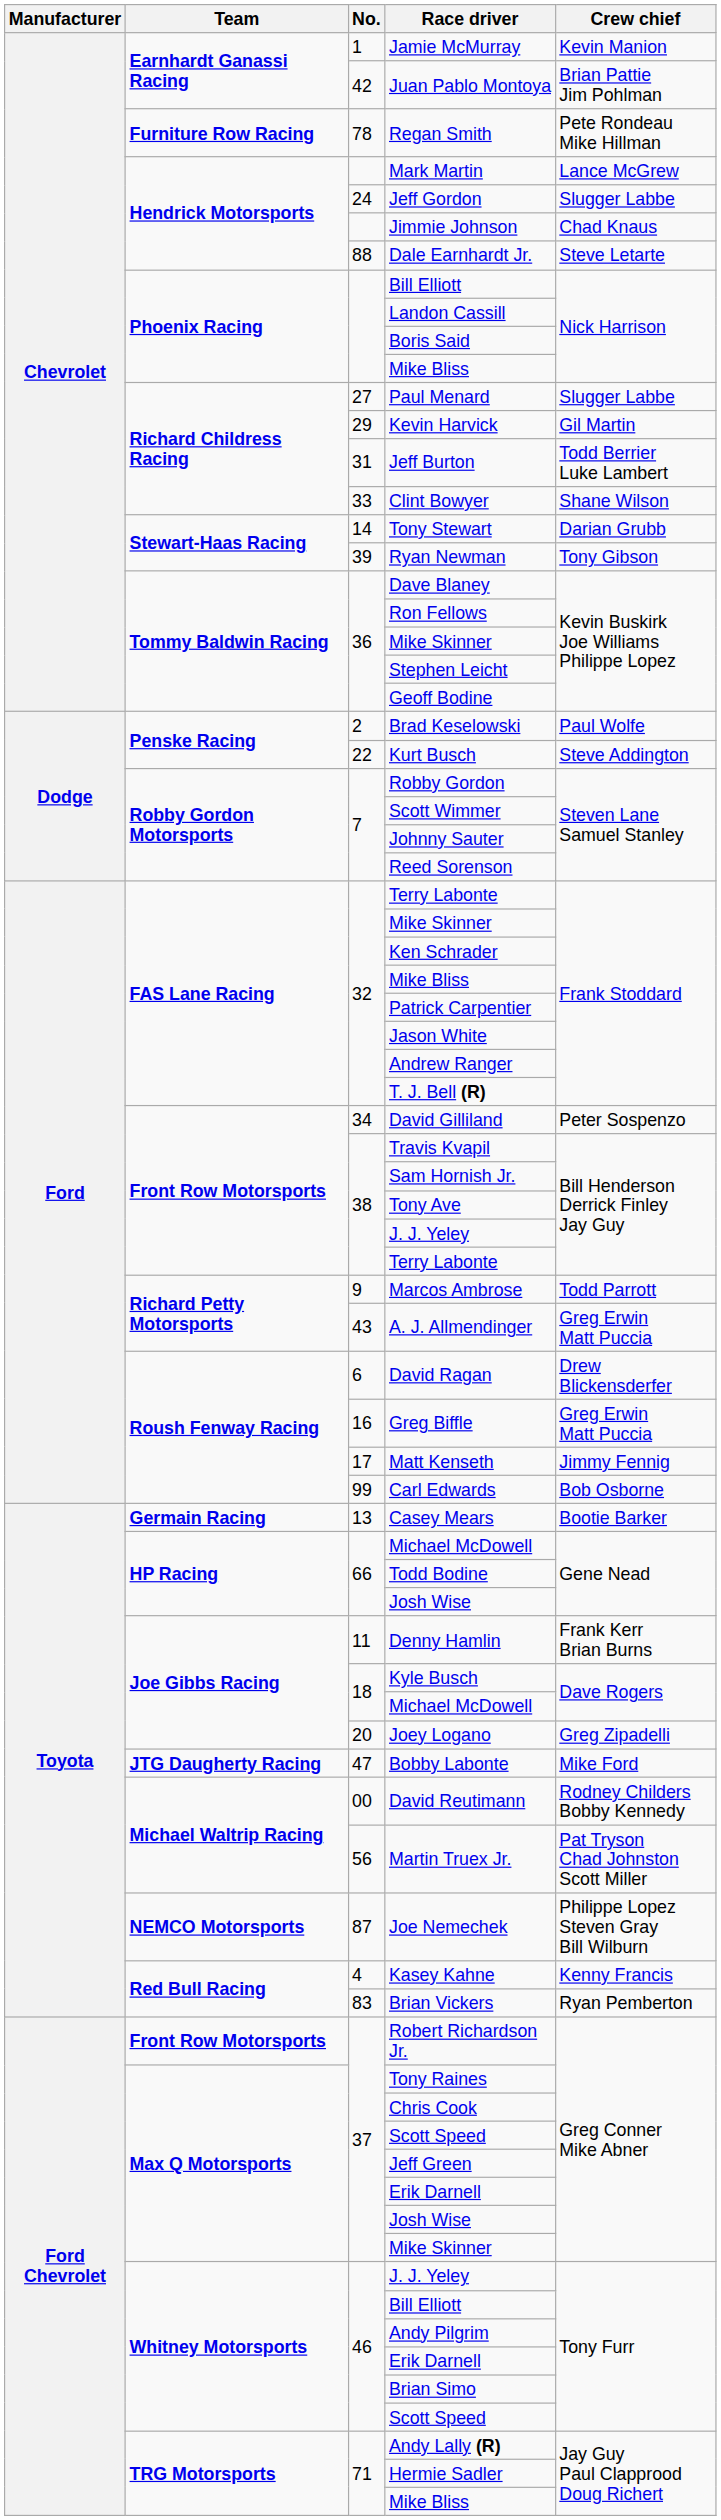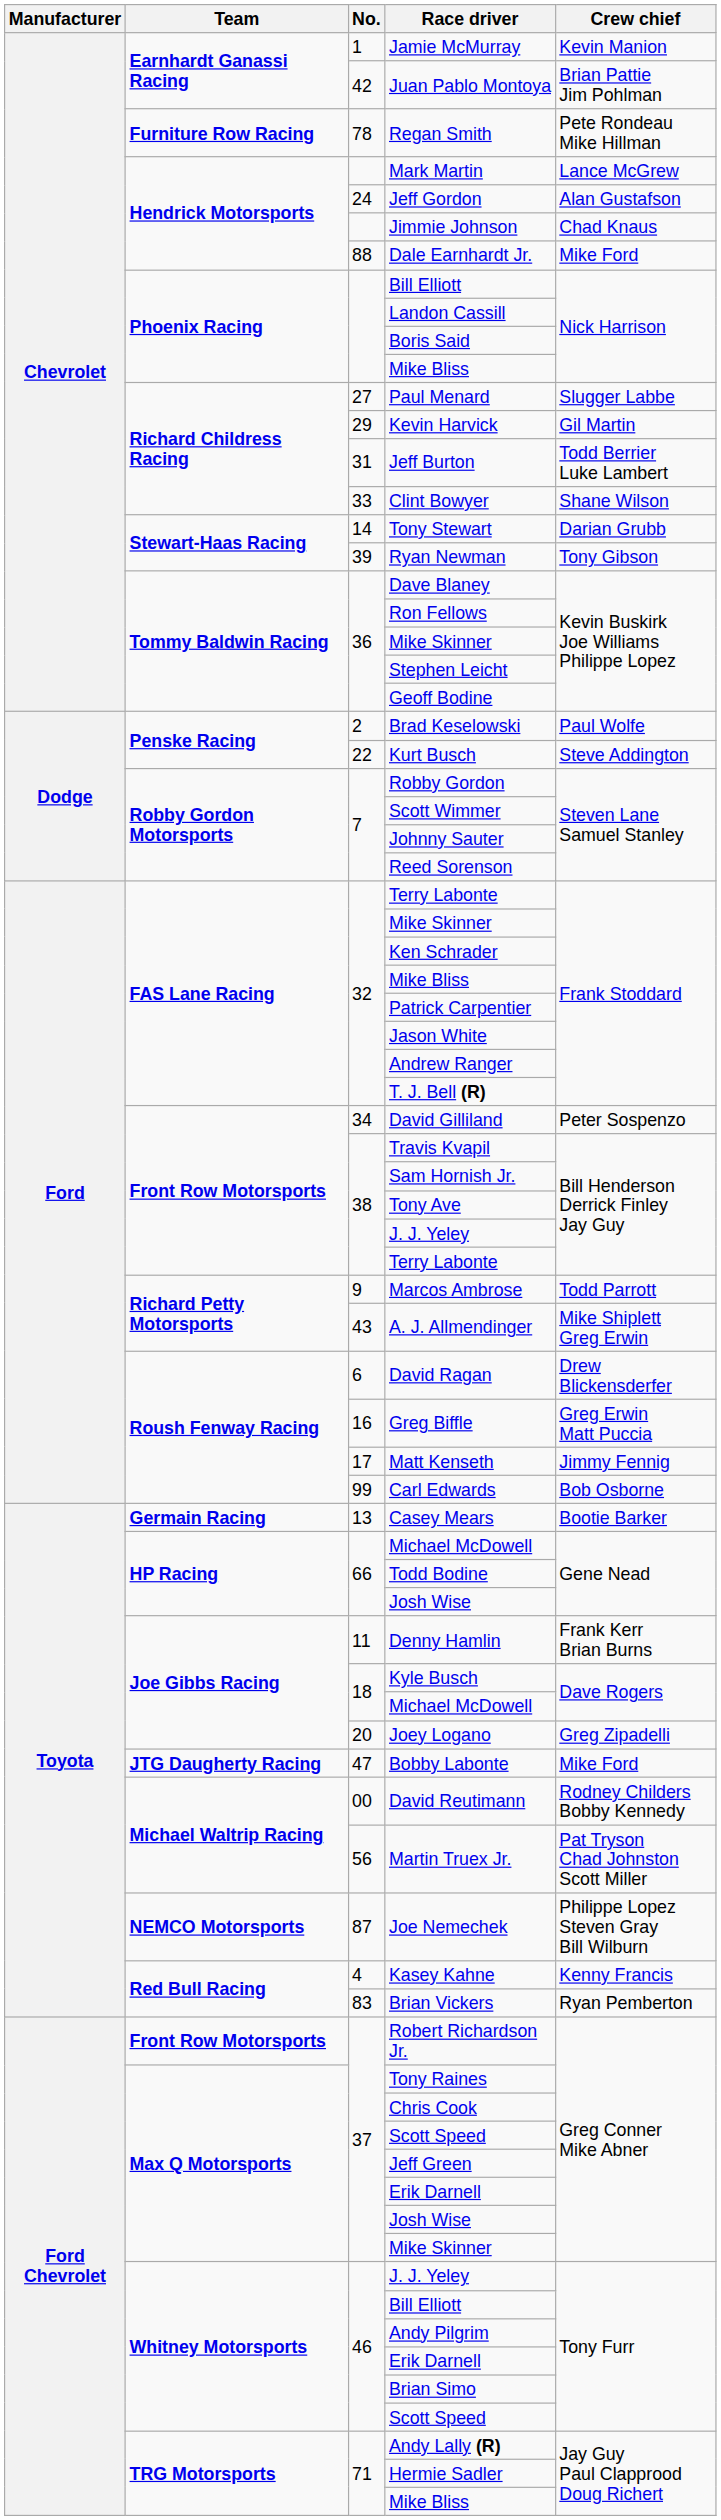 <table class="wikitable sortable" style="font-size: 95%;">
 <tr>
 <th>Manufacturer</th>
 <th>Team</th>
 <th>No.</th>
 <th>Race driver</th>
 <th>Crew chief</th>
 </tr>
 <tr>
 <th rowspan=22><a href='#'>Chevrolet</a></th>
 <td rowspan=2><strong><a href='#'>Earnhardt Ganassi Racing</a></strong></td>
 <td>1</td>
 <td><a href='#'>Jamie McMurray</a></td>
 <td><a href='#'>Kevin Manion</a></td>
 </tr>
 <tr>
 <td>42</td>
 <td><a href='#'>Juan Pablo Montoya</a></td>
 <td><a href='#'>Brian Pattie</a> <small></small><br>Jim Pohlman <small></small></td>
 </tr>
 <tr>
 <td><strong><a href='#'>Furniture Row Racing</a></strong></td>
 <td>78</td>
 <td><a href='#'>Regan Smith</a></td>
 <td>Pete Rondeau <small></small><br>Mike Hillman <small></small></td>
 </tr>
 <tr>
 <td rowspan=4><strong><a href='#'>Hendrick Motorsports</a></strong></td>
 <td></td>
 <td><a href='#'>Mark Martin</a></td>
 <td><a href='#'>Lance McGrew</a></td>
 </tr>
 <tr>
 <td>24</td>
 <td><a href='#'>Jeff Gordon</a></td>
-<td><a href='#'>Slugger Labbe</a></td>
+<td><a href='#'>Alan Gustafson</a></td>
 </tr>
 <tr>
 <td></td>
 <td><a href='#'>Jimmie Johnson</a></td>
 <td><a href='#'>Chad Knaus</a></td>
 </tr>
 <tr>
 <td>88</td>
 <td><a href='#'>Dale Earnhardt Jr.</a></td>
-<td><a href='#'>Steve Letarte</a></td>
+<td><a href='#'>Mike Ford</a></td>
 </tr>
 <tr>
 <td rowspan=4><strong><a href='#'>Phoenix Racing</a></strong></td>
 <td rowspan=4></td>
 <td><a href='#'>Bill Elliott</a> <small></small></td>
 <td rowspan=4><a href='#'>Nick Harrison</a></td>
 </tr>
 <tr>
 <td><a href='#'>Landon Cassill</a> <small></small></td>
 </tr>
 <tr>
 <td><a href='#'>Boris Said</a> <small></small></td>
 </tr>
 <tr>
 <td><a href='#'>Mike Bliss</a> <small></small></td>
 </tr>
 <tr>
 <td rowspan=4><strong><a href='#'>Richard Childress Racing</a></strong></td>
 <td>27</td>
 <td><a href='#'>Paul Menard</a></td>
 <td><a href='#'>Slugger Labbe</a></td>
 </tr>
 <tr>
 <td>29</td>
 <td><a href='#'>Kevin Harvick</a></td>
 <td><a href='#'>Gil Martin</a></td>
 </tr>
 <tr>
 <td>31</td>
 <td><a href='#'>Jeff Burton</a></td>
 <td><a href='#'>Todd Berrier</a> <small></small><br>Luke Lambert <small></small></td>
 </tr>
 <tr>
 <td>33</td>
 <td><a href='#'>Clint Bowyer</a></td>
 <td><a href='#'>Shane Wilson</a></td>
 </tr>
 <tr>
 <td rowspan=2><strong><a href='#'>Stewart-Haas Racing</a></strong></td>
 <td>14</td>
 <td><a href='#'>Tony Stewart</a></td>
 <td><a href='#'>Darian Grubb</a></td>
 </tr>
 <tr>
 <td>39</td>
 <td><a href='#'>Ryan Newman</a></td>
 <td><a href='#'>Tony Gibson</a></td>
 </tr>
 <tr>
 <td rowspan=5><strong><a href='#'>Tommy Baldwin Racing</a></strong></td>
 <td rowspan=5>36</td>
 <td><a href='#'>Dave Blaney</a> <small></small></td>
 <td rowspan=5>Kevin Buskirk <small></small><br>Joe Williams <small></small><br>Philippe Lopez <small></small></td>
 </tr>
 <tr>
 <td><a href='#'>Ron Fellows</a> <small></small></td>
 </tr>
 <tr>
 <td><a href='#'>Mike Skinner</a> <small></small></td>
 </tr>
 <tr>
 <td><a href='#'>Stephen Leicht</a> <small></small></td>
 </tr>
 <tr>
 <td><a href='#'>Geoff Bodine</a> <small></small></td>
 </tr>
 <tr>
 <th rowspan=6><a href='#'>Dodge</a></th>
 <td rowspan=2><strong><a href='#'>Penske Racing</a></strong></td>
 <td>2</td>
 <td><a href='#'>Brad Keselowski</a></td>
 <td><a href='#'>Paul Wolfe</a></td>
 </tr>
 <tr>
 <td>22</td>
 <td><a href='#'>Kurt Busch</a></td>
 <td><a href='#'>Steve Addington</a></td>
 </tr>
 <tr>
 <td rowspan=4><strong><a href='#'>Robby Gordon Motorsports</a></strong></td>
 <td rowspan=4>7</td>
 <td><a href='#'>Robby Gordon</a> <small> </small></td>
 <td rowspan=4><a href='#'>Steven Lane</a> <small></small><br>Samuel Stanley <small></small></td>
 </tr>
 <tr>
 <td><a href='#'>Scott Wimmer</a> <small></small></td>
 </tr>
 <tr>
 <td><a href='#'>Johnny Sauter</a> <small></small></td>
 </tr>
 <tr>
 <td><a href='#'>Reed Sorenson</a> <small> </small></td>
 </tr>
 <tr>
 <th rowspan=20><a href='#'>Ford</a></th>
 <td rowspan=8><strong><a href='#'>FAS Lane Racing</a></strong></td>
 <td rowspan=8>32</td>
 <td><a href='#'>Terry Labonte</a> <small></small></td>
 <td rowspan=8><a href='#'>Frank Stoddard</a></td>
 </tr>
 <tr>
 <td><a href='#'>Mike Skinner</a> <small></small></td>
 </tr>
 <tr>
 <td><a href='#'>Ken Schrader</a> <small></small></td>
 </tr>
 <tr>
 <td><a href='#'>Mike Bliss</a> <small></small></td>
 </tr>
 <tr>
 <td><a href='#'>Patrick Carpentier</a> <small></small></td>
 </tr>
 <tr>
 <td><a href='#'>Jason White</a> <small></small></td>
 </tr>
 <tr>
 <td><a href='#'>Andrew Ranger</a> <small></small></td>
 </tr>
 <tr>
 <td><a href='#'>T. J. Bell</a> <strong>(R)</strong> <small></small></td>
 </tr>
 <tr>
 <td rowspan=6><strong><a href='#'>Front Row Motorsports</a></strong></td>
 <td>34</td>
 <td><a href='#'>David Gilliland</a></td>
 <td>Peter Sospenzo</td>
 </tr>
 <tr>
 <td rowspan=5>38</td>
 <td><a href='#'>Travis Kvapil</a> <small></small></td>
 <td rowspan=5>Bill Henderson <small></small><br>Derrick Finley <small></small><br>Jay Guy <small></small></td>
 </tr>
 <tr>
 <td><a href='#'>Sam Hornish Jr.</a> <small></small></td>
 </tr>
 <tr>
 <td><a href='#'>Tony Ave</a> <small></small></td>
 </tr>
 <tr>
 <td><a href='#'>J. J. Yeley</a> <small></small></td>
 </tr>
 <tr>
 <td><a href='#'>Terry Labonte</a> <small></small></td>
 </tr>
 <tr>
 <td rowspan=2><strong><a href='#'>Richard Petty Motorsports</a></strong></td>
 <td>9</td>
 <td><a href='#'>Marcos Ambrose</a></td>
 <td><a href='#'>Todd Parrott</a></td>
 </tr>
 <tr>
 <td>43</td>
 <td><a href='#'>A. J. Allmendinger</a></td>
-<td><a href='#'>Greg Erwin</a> <small></small><br><a href='#'>Matt Puccia</a> <small></small></td>
+<td><a href='#'>Mike Shiplett</a> <small></small><br><a href='#'>Greg Erwin</a> <small></small></td>
 </tr>
 <tr>
 <td rowspan=4><strong><a href='#'>Roush Fenway Racing</a></strong></td>
 <td>6</td>
 <td><a href='#'>David Ragan</a></td>
 <td><a href='#'>Drew Blickensderfer</a></td>
 </tr>
 <tr>
 <td>16</td>
 <td><a href='#'>Greg Biffle</a></td>
 <td><a href='#'>Greg Erwin</a> <small></small><br><a href='#'>Matt Puccia</a> <small></small></td>
 </tr>
 <tr>
 <td>17</td>
 <td><a href='#'>Matt Kenseth</a></td>
 <td><a href='#'>Jimmy Fennig</a></td>
 </tr>
 <tr>
 <td>99</td>
 <td><a href='#'>Carl Edwards</a></td>
 <td><a href='#'>Bob Osborne</a></td>
 </tr>
 <tr>
 <th rowspan=14><a href='#'>Toyota</a></th>
 <td><strong><a href='#'>Germain Racing</a></strong></td>
 <td>13</td>
 <td><a href='#'>Casey Mears</a></td>
 <td><a href='#'>Bootie Barker</a></td>
 </tr>
 <tr>
 <td rowspan=3><strong><a href='#'>HP Racing</a></strong></td>
 <td rowspan=3>66</td>
 <td><a href='#'>Michael McDowell</a> <small></small></td>
 <td rowspan=3>Gene Nead</td>
 </tr>
 <tr>
 <td><a href='#'>Todd Bodine</a> <small></small></td>
 </tr>
 <tr>
 <td><a href='#'>Josh Wise</a> <small></small></td>
 </tr>
 <tr>
 <td rowspan=4><strong><a href='#'>Joe Gibbs Racing</a></strong></td>
 <td>11</td>
 <td><a href='#'>Denny Hamlin</a></td>
 <td>Frank Kerr <small> </small><br>Brian Burns <small></small></td>
 </tr>
 <tr>
 <td rowspan=2>18</td>
 <td><a href='#'>Kyle Busch</a> <small></small></td>
 <td rowspan=2><a href='#'>Dave Rogers</a></td>
 </tr>
 <tr>
 <td><a href='#'>Michael McDowell</a> <small></small></td>
 </tr>
 <tr>
 <td>20</td>
 <td><a href='#'>Joey Logano</a></td>
 <td><a href='#'>Greg Zipadelli</a></td>
 </tr>
 <tr>
 <td><strong><a href='#'>JTG Daugherty Racing</a></strong></td>
 <td>47</td>
 <td><a href='#'>Bobby Labonte</a></td>
 <td><a href='#'>Mike Ford</a></td>
 </tr>
 <tr>
 <td rowspan=2><strong><a href='#'>Michael Waltrip Racing</a></strong></td>
 <td>00</td>
 <td><a href='#'>David Reutimann</a></td>
 <td><a href='#'>Rodney Childers</a> <small></small><br>Bobby Kennedy <small></small></td>
 </tr>
 <tr>
 <td>56</td>
 <td><a href='#'>Martin Truex Jr.</a></td>
 <td><a href='#'>Pat Tryson</a> <small></small><br><a href='#'>Chad Johnston</a> <small></small><br>Scott Miller <small></small></td>
 </tr>
 <tr>
 <td><strong><a href='#'>NEMCO Motorsports</a></strong></td>
 <td>87</td>
 <td><a href='#'>Joe Nemechek</a></td>
 <td>Philippe Lopez <small></small><br>Steven Gray <small></small><br>Bill Wilburn <small></small></td>
 </tr>
 <tr>
 <td rowspan=2><strong><a href='#'>Red Bull Racing</a></strong></td>
 <td>4</td>
 <td><a href='#'>Kasey Kahne</a></td>
 <td><a href='#'>Kenny Francis</a></td>
 </tr>
 <tr>
 <td>83</td>
 <td><a href='#'>Brian Vickers</a></td>
 <td>Ryan Pemberton</td>
 </tr>
 <tr>
 <th rowspan=17><a href='#'>Ford</a><br><a href='#'>Chevrolet</a></th>
 <td><strong><a href='#'>Front Row Motorsports</a></strong></td>
 <td rowspan=8>37</td>
 <td><a href='#'>Robert Richardson Jr.</a> <small></small></td>
 <td rowspan=8>Greg Conner <small></small><br>Mike Abner <small></small></td>
 </tr>
 <tr>
 <td rowspan="7"><strong><a href='#'>Max Q Motorsports</a></strong></td>
 <td><a href='#'>Tony Raines</a> <small></small></td>
 </tr>
 <tr>
 <td><a href='#'>Chris Cook</a> <small></small></td>
 </tr>
 <tr>
 <td><a href='#'>Scott Speed</a> <small></small></td>
 </tr>
 <tr>
 <td><a href='#'>Jeff Green</a> <small></small></td>
 </tr>
 <tr>
 <td><a href='#'>Erik Darnell</a> <small></small></td>
 </tr>
 <tr>
 <td><a href='#'>Josh Wise</a> <small></small></td>
 </tr>
 <tr>
 <td><a href='#'>Mike Skinner</a> <small></small></td>
 </tr>
 <tr>
 <td rowspan="6"><strong><a href='#'>Whitney Motorsports</a></strong></td>
 <td rowspan="6">46</td>
 <td><a href='#'>J. J. Yeley</a> <small></small></td>
 <td rowspan="6">Tony Furr</td>
 </tr>
 <tr>
 <td><a href='#'>Bill Elliott</a> <small></small></td>
 </tr>
 <tr>
 <td><a href='#'>Andy Pilgrim</a> <small></small></td>
 </tr>
 <tr>
 <td><a href='#'>Erik Darnell</a> <small></small></td>
 </tr>
 <tr>
 <td><a href='#'>Brian Simo</a> <small></small></td>
 </tr>
 <tr>
 <td><a href='#'>Scott Speed</a> <small></small></td>
 </tr>
 <tr>
 <td rowspan=3><strong><a href='#'>TRG Motorsports</a></strong></td>
 <td rowspan=3>71</td>
 <td><a href='#'>Andy Lally</a> <strong>(R)</strong> <small></small></td>
 <td rowspan=3>Jay Guy <small></small><br>Paul Clapprood <small></small><br><a href='#'>Doug Richert</a> <small></small></td>
 </tr>
 <tr>
 <td><a href='#'>Hermie Sadler</a> <small></small></td>
 </tr>
 <tr>
 <td><a href='#'>Mike Bliss</a> <small></small></td>
 </tr>
 </table>
